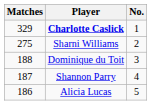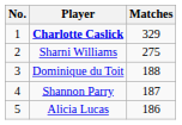 <table class="wikitable sortable" style="text-align:center">
 <tr>
+<th width="25">No.</th>
+<th>Player</th>
 <th width="45">Matches</th>
-<th>Player</th>
-<th width="25">No.</th>
 </tr>
 <tr>
+<td>1</td>
+<td><strong><a href='#'>Charlotte Caslick</a></strong></td>
 <td>329</td>
-<td><strong><a href='#'>Charlotte Caslick</a></strong></td>
-<td>1</td>
 </tr>
 <tr>
+<td>2</td>
+<td><a href='#'>Sharni Williams</a></td>
 <td>275</td>
-<td><a href='#'>Sharni Williams</a></td>
-<td>2</td>
 </tr>
 <tr>
+<td>3</td>
+<td><a href='#'>Dominique du Toit</a></td>
 <td>188</td>
-<td><a href='#'>Dominique du Toit</a></td>
-<td>3</td>
 </tr>
 <tr>
+<td>4</td>
+<td><a href='#'>Shannon Parry</a></td>
 <td>187</td>
-<td><a href='#'>Shannon Parry</a></td>
-<td>4</td>
 </tr>
 <tr>
+<td>5</td>
+<td><a href='#'>Alicia Lucas</a></td>
 <td>186</td>
-<td><a href='#'>Alicia Lucas</a></td>
-<td>5</td>
 </tr>
 </table>
